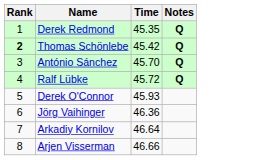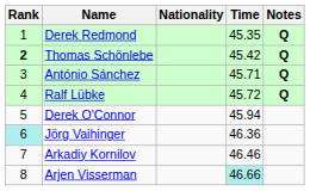 <table class="wikitable sortable" style="text-align:center">
 <tr>
 <th>Rank</th>
 <th>Name</th>
+<th>Nationality</th>
 <th>Time</th>
 <th>Notes</th>
 </tr>
 <tr bgcolor=ccffcc>
 <td>1</td>
 <td align=left><a href='#'>Derek Redmond</a></td>
+<td align=left></td>
 <td>45.35</td>
 <td><strong>Q</strong></td>
 </tr>
 <tr bgcolor=ccffcc>
 <td><strong>2</strong></td>
 <td align=left><a href='#'>Thomas Schönlebe</a></td>
+<td align=left></td>
 <td>45.42</td>
 <td><strong>Q</strong></td>
 </tr>
 <tr bgcolor=ccffcc>
 <td>3</td>
 <td align=left><a href='#'>António Sánchez</a></td>
-<td>45.70</td>
+<td align=left></td>
+<td>45.71</td>
 <td><strong>Q</strong></td>
 </tr>
 <tr bgcolor=ccffcc>
 <td>4</td>
 <td align=left><a href='#'>Ralf Lübke</a></td>
+<td align=left></td>
 <td>45.72</td>
 <td><strong>Q</strong></td>
 </tr>
 <tr>
 <td>5</td>
 <td align=left><a href='#'>Derek O'Connor</a></td>
-<td>45.93</td>
+<td align=left></td>
+<td>45.94</td>
 <td></td>
 </tr>
 <tr>
-<td>6</td>
+<td style="background: paleturquoise;">6</td>
 <td align=left><a href='#'>Jörg Vaihinger</a></td>
+<td align=left></td>
 <td>46.36</td>
 <td></td>
 </tr>
 <tr>
 <td>7</td>
 <td align=left><a href='#'>Arkadiy Kornilov</a></td>
-<td>46.64</td>
+<td align=left></td>
+<td>46.46</td>
 <td></td>
 </tr>
 <tr>
 <td>8</td>
 <td align=left><a href='#'>Arjen Visserman</a></td>
-<td>46.66</td>
+<td align=left></td>
+<td style="background: paleturquoise;">46.66</td>
 <td></td>
 </tr>
 </table>
